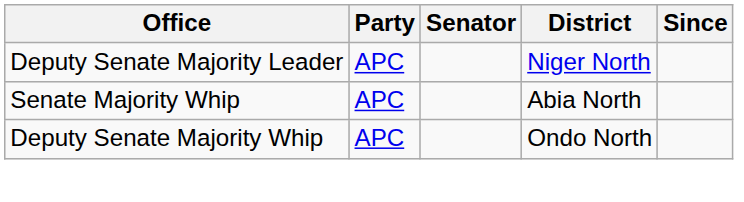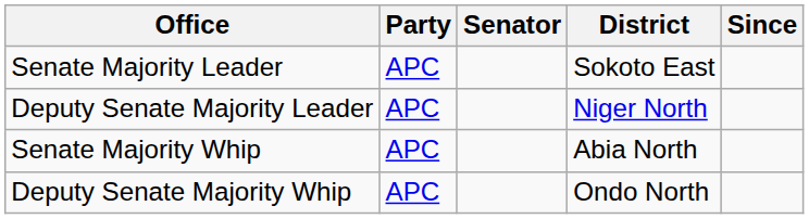 <table class="sortable wikitable">
 <tr>
 <th>Office</th>
 <th>Party</th>
 <th>Senator</th>
 <th>District</th>
 <th>Since</th>
+</tr>
+<tr>
+<td>Senate Majority Leader</td>
+<td><a href='#'>APC</a></td>
+<td></td>
+<td>Sokoto East</td>
+<td></td>
 </tr>
 <tr>
 <td>Deputy Senate Majority Leader</td>
 <td><a href='#'>APC</a></td>
 <td></td>
 <td><a href='#'>Niger North</a></td>
 <td></td>
 </tr>
 <tr>
 <td>Senate Majority Whip</td>
 <td><a href='#'>APC</a></td>
 <td></td>
 <td>Abia North</td>
 <td></td>
 </tr>
 <tr>
 <td>Deputy Senate Majority Whip</td>
 <td><a href='#'>APC</a></td>
 <td></td>
 <td>Ondo North</td>
 <td></td>
 </tr>
 </table>
